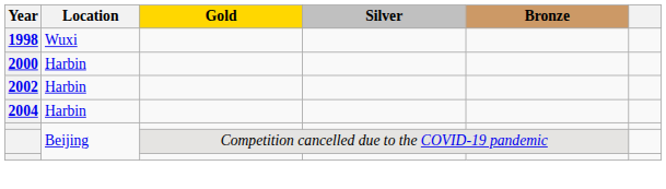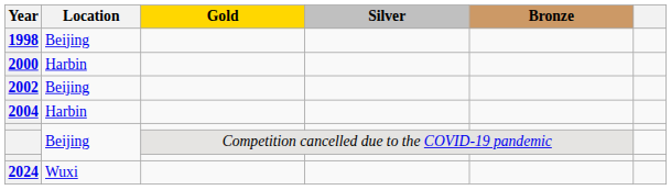 <table class="wikitable unsortable" style="text-align:left; width:80%">
 <tr>
 <th scope="col" style="text-align:center; width:5%">Year</th>
 <th scope="col" style="text-align:center; width:15%">Location</th>
 <th scope="col" style="text-align:center; width:25%; background:gold">Gold</th>
 <th scope="col" style="text-align:center; width:25%; background:silver">Silver</th>
 <th scope="col" style="text-align:center; width:25%; background:#c96">Bronze</th>
 <th scope="col" style="text-align:center; width:5%"></th>
 </tr>
 <tr>
 <th scope="row" style="text-align:left"><a href='#'>1998</a></th>
-<td><a href='#'>Wuxi</a></td>
+<td><a href='#'>Beijing</a></td>
 <td></td>
 <td></td>
 <td></td>
 <td></td>
 </tr>
 <tr>
 <th scope="row" style="text-align:left"><a href='#'>2000</a></th>
 <td><a href='#'>Harbin</a></td>
 <td></td>
 <td></td>
 <td></td>
 <td></td>
 </tr>
 <tr>
 <th scope="row" style="text-align:left"><a href='#'>2002</a></th>
-<td><a href='#'>Harbin</a></td>
+<td><a href='#'>Beijing</a></td>
 <td></td>
 <td></td>
 <td></td>
 <td></td>
 </tr>
 <tr>
 <th scope="row" style="text-align:left"><a href='#'>2004</a></th>
 <td><a href='#'>Harbin</a></td>
 <td></td>
 <td></td>
 <td></td>
 <td></td>
 </tr>
 <tr>
 <th scope="row" style="text-align:left"></th>
 <td rowspan="3"><a href='#'>Beijing</a></td>
 <td></td>
 <td></td>
 <td></td>
 <td></td>
 </tr>
 <tr>
 <th scope="row" style="text-align:left"></th>
 <td colspan="3" align="center" bgcolor="e5e4e2"><em>Competition cancelled due to the <a href='#'>COVID-19 pandemic</a></em></td>
 <td></td>
 </tr>
 <tr>
 <th scope="row" style="text-align:left"></th>
 <td></td>
 <td></td>
 <td></td>
 <td></td>
 </tr>
+<tr>
+<th scope="row" style="text-align:left"><a href='#'>2024</a></th>
+<td><a href='#'>Wuxi</a></td>
+<td></td>
+<td></td>
+<td></td>
+<td></td>
+</tr>
 </table>
